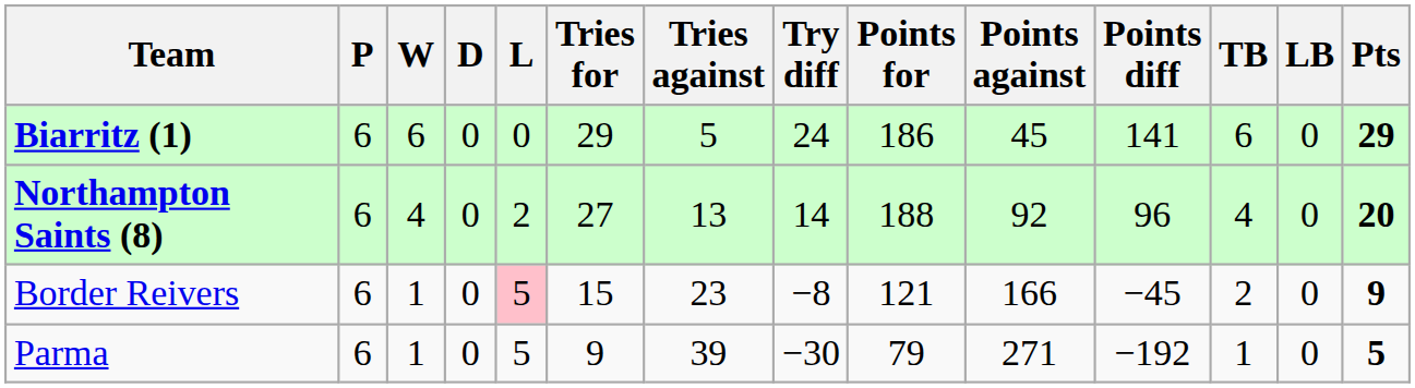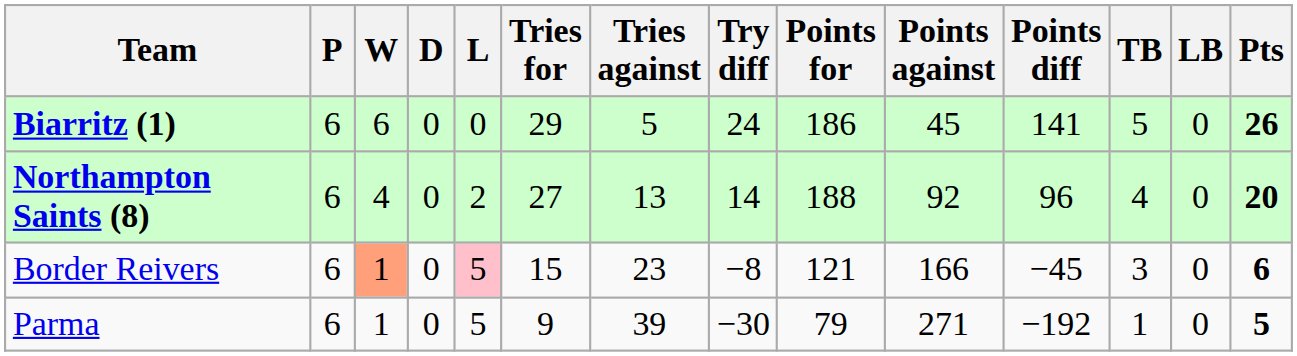 <table class="wikitable" style="text-align: center;">
 <tr>
 <th width="200">Team</th>
 <th width="20">P</th>
 <th width="20">W</th>
 <th width="20">D</th>
 <th width="20">L</th>
 <th width="20">Tries for</th>
 <th width="20">Tries against</th>
 <th width="20">Try diff</th>
 <th width="20">Points for</th>
 <th width="20">Points against</th>
 <th width="25">Points diff</th>
 <th width="20">TB</th>
 <th width="20">LB</th>
 <th width="20">Pts</th>
 </tr>
 <tr bgcolor=#ccffcc>
 <td align=left> <strong><a href='#'>Biarritz</a> (1)</strong></td>
 <td>6</td>
 <td>6</td>
 <td>0</td>
 <td>0</td>
 <td>29</td>
 <td>5</td>
 <td>24</td>
 <td>186</td>
 <td>45</td>
 <td>141</td>
-<td>6</td>
+<td>5</td>
 <td>0</td>
-<td><strong>29</strong></td>
+<td><strong>26</strong></td>
 </tr>
 <tr bgcolor=#ccffcc>
 <td align=left> <strong><a href='#'>Northampton Saints</a> (8)</strong></td>
 <td>6</td>
 <td>4</td>
 <td>0</td>
 <td>2</td>
 <td>27</td>
 <td>13</td>
 <td>14</td>
 <td>188</td>
 <td>92</td>
 <td>96</td>
 <td>4</td>
 <td>0</td>
 <td><strong>20</strong></td>
 </tr>
 <tr>
 <td align=left> <a href='#'>Border Reivers</a></td>
 <td>6</td>
-<td>1</td>
+<td style="background: lightsalmon;">1</td>
 <td>0</td>
 <td style="background: pink;">5</td>
 <td>15</td>
 <td>23</td>
 <td>−8</td>
 <td>121</td>
 <td>166</td>
 <td>−45</td>
-<td>2</td>
+<td>3</td>
 <td>0</td>
-<td><strong>9</strong></td>
+<td><strong>6</strong></td>
 </tr>
 <tr>
 <td align=left> <a href='#'>Parma</a></td>
 <td>6</td>
 <td>1</td>
 <td>0</td>
 <td>5</td>
 <td>9</td>
 <td>39</td>
 <td>−30</td>
 <td>79</td>
 <td>271</td>
 <td>−192</td>
 <td>1</td>
 <td>0</td>
 <td><strong>5</strong></td>
 </tr>
 </table>
